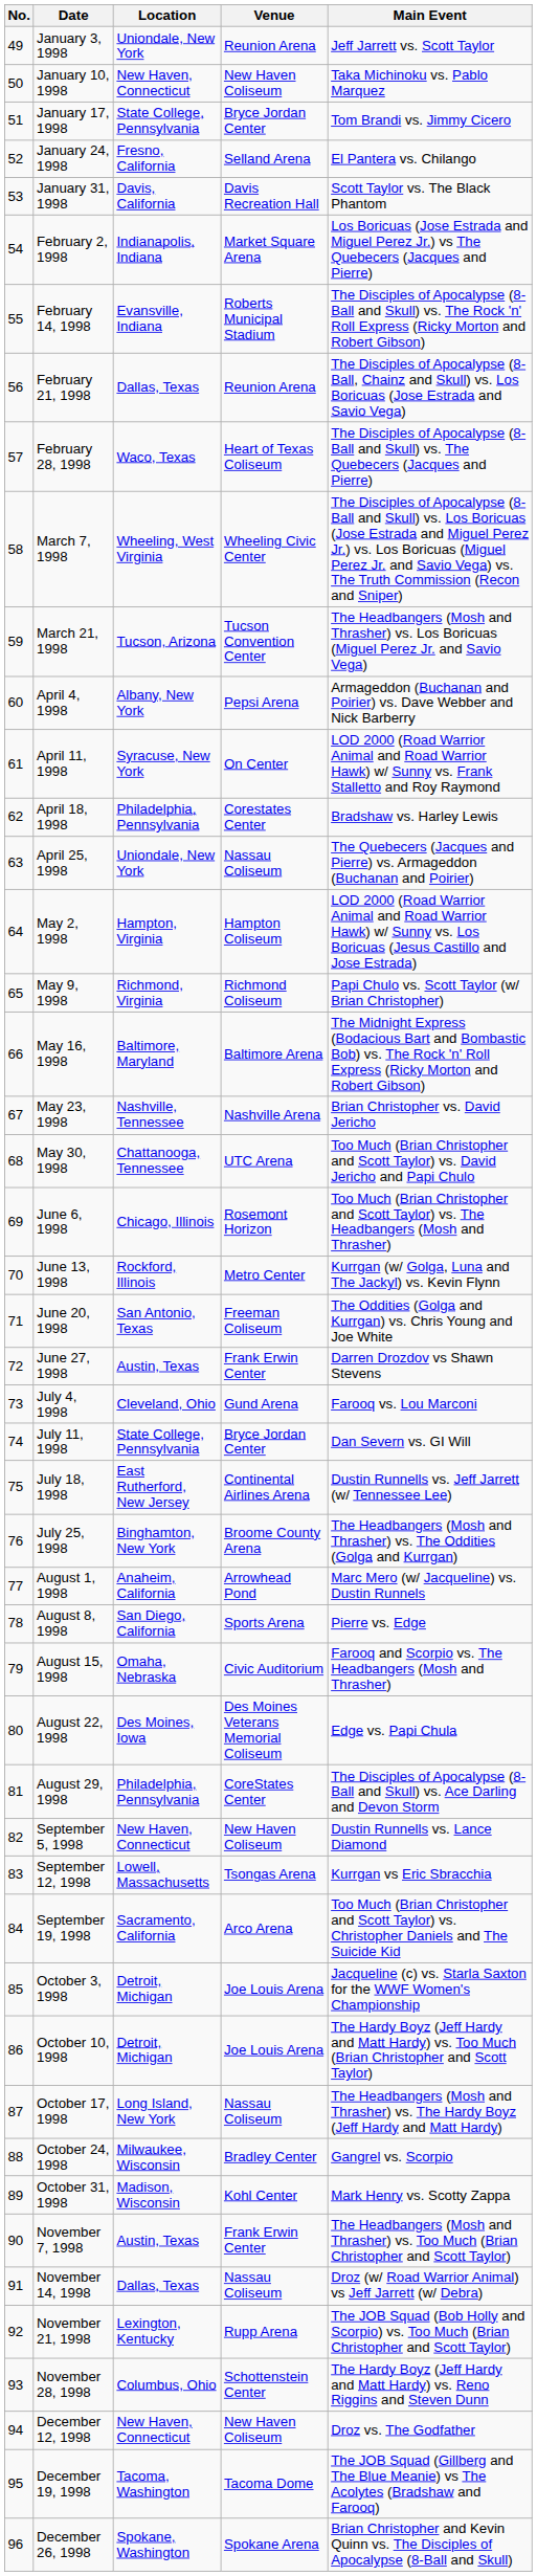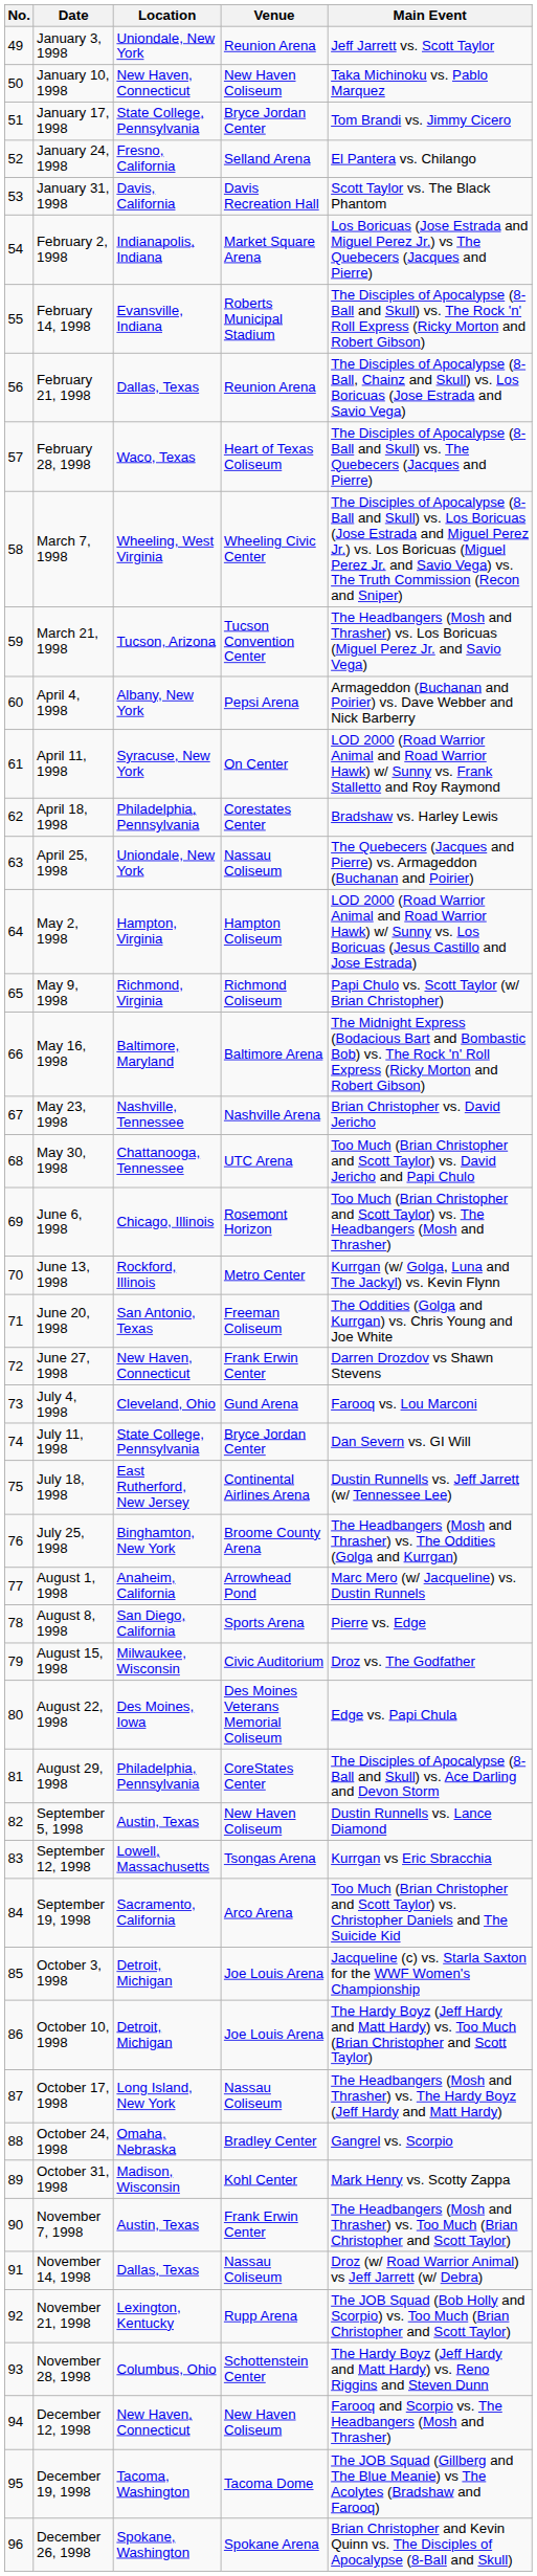 <table class="wikitable sortable">
 <tr>
 <th>No.</th>
 <th>Date</th>
 <th>Location</th>
 <th>Venue</th>
 <th>Main Event</th>
 </tr>
 <tr>
 <td>49</td>
 <td>January 3, 1998</td>
 <td><a href='#'>Uniondale, New York</a></td>
 <td><a href='#'>Reunion Arena</a></td>
 <td><a href='#'>Jeff Jarrett</a> vs. <a href='#'>Scott Taylor</a></td>
 </tr>
 <tr>
 <td>50</td>
 <td>January 10, 1998</td>
 <td><a href='#'>New Haven, Connecticut</a></td>
 <td><a href='#'>New Haven Coliseum</a></td>
 <td><a href='#'>Taka Michinoku</a> vs. <a href='#'>Pablo Marquez</a></td>
 </tr>
 <tr>
 <td>51</td>
 <td>January 17, 1998</td>
 <td><a href='#'>State College, Pennsylvania</a></td>
 <td><a href='#'>Bryce Jordan Center</a></td>
 <td><a href='#'>Tom Brandi</a> vs. <a href='#'>Jimmy Cicero</a></td>
 </tr>
 <tr>
 <td>52</td>
 <td>January 24, 1998</td>
 <td><a href='#'>Fresno, California</a></td>
 <td><a href='#'>Selland Arena</a></td>
 <td><a href='#'>El Pantera</a> vs. Chilango</td>
 </tr>
 <tr>
 <td>53</td>
 <td>January 31, 1998</td>
 <td><a href='#'>Davis, California</a></td>
 <td><a href='#'>Davis Recreation Hall</a></td>
 <td><a href='#'>Scott Taylor</a> vs. The Black Phantom</td>
 </tr>
 <tr>
 <td>54</td>
 <td>February 2, 1998</td>
 <td><a href='#'>Indianapolis, Indiana</a></td>
 <td><a href='#'>Market Square Arena</a></td>
 <td><a href='#'>Los Boricuas</a> (<a href='#'>Jose Estrada</a> and <a href='#'>Miguel Perez Jr.</a>) vs <a href='#'>The Quebecers</a> (<a href='#'>Jacques</a> and <a href='#'>Pierre</a>)</td>
 </tr>
 <tr>
 <td>55</td>
 <td>February 14, 1998</td>
 <td><a href='#'>Evansville, Indiana</a></td>
 <td><a href='#'>Roberts Municipal Stadium</a></td>
 <td><a href='#'>The Disciples of Apocalypse</a> (<a href='#'>8-Ball</a> and <a href='#'>Skull</a>) vs. <a href='#'>The Rock 'n' Roll Express</a> (<a href='#'>Ricky Morton</a> and <a href='#'>Robert Gibson</a>)</td>
 </tr>
 <tr>
 <td>56</td>
 <td>February 21, 1998</td>
 <td><a href='#'>Dallas, Texas</a></td>
 <td><a href='#'>Reunion Arena</a></td>
 <td><a href='#'>The Disciples of Apocalypse</a> (<a href='#'>8-Ball</a>, <a href='#'>Chainz</a> and <a href='#'>Skull</a>) vs. <a href='#'>Los Boricuas</a> (<a href='#'>Jose Estrada</a> and <a href='#'>Savio Vega</a>)</td>
 </tr>
 <tr>
 <td>57</td>
 <td>February 28, 1998</td>
 <td><a href='#'>Waco, Texas</a></td>
 <td><a href='#'>Heart of Texas Coliseum</a></td>
 <td><a href='#'>The Disciples of Apocalypse</a> (<a href='#'>8-Ball</a> and <a href='#'>Skull</a>) vs. <a href='#'>The Quebecers</a> (<a href='#'>Jacques</a> and <a href='#'>Pierre</a>)</td>
 </tr>
 <tr>
 <td>58</td>
 <td>March 7, 1998</td>
 <td><a href='#'>Wheeling, West Virginia</a></td>
 <td><a href='#'>Wheeling Civic Center</a></td>
 <td><a href='#'>The Disciples of Apocalypse</a> (<a href='#'>8-Ball</a> and <a href='#'>Skull</a>) vs. <a href='#'>Los Boricuas</a> (<a href='#'>Jose Estrada</a> and <a href='#'>Miguel Perez Jr.</a>) vs. Los Boricuas (<a href='#'>Miguel Perez Jr.</a> and <a href='#'>Savio Vega</a>) vs. <a href='#'>The Truth Commission</a> (<a href='#'>Recon</a> and <a href='#'>Sniper</a>)</td>
 </tr>
 <tr>
 <td>59</td>
 <td>March 21, 1998</td>
 <td><a href='#'>Tucson, Arizona</a></td>
 <td><a href='#'>Tucson Convention Center</a></td>
 <td><a href='#'>The Headbangers</a> (<a href='#'>Mosh</a> and <a href='#'>Thrasher</a>) vs. Los Boricuas (<a href='#'>Miguel Perez Jr.</a> and <a href='#'>Savio Vega</a>)</td>
 </tr>
 <tr>
 <td>60</td>
 <td>April 4, 1998</td>
 <td><a href='#'>Albany, New York</a></td>
 <td><a href='#'>Pepsi Arena</a></td>
 <td>Armageddon (<a href='#'>Buchanan</a> and <a href='#'>Poirier</a>) vs. Dave Webber and Nick Barberry</td>
 </tr>
 <tr>
 <td>61</td>
 <td>April 11, 1998</td>
 <td><a href='#'>Syracuse, New York</a></td>
 <td><a href='#'>On Center</a></td>
 <td><a href='#'>LOD 2000</a> (<a href='#'>Road Warrior Animal</a> and <a href='#'>Road Warrior Hawk</a>) w/ <a href='#'>Sunny</a> vs. <a href='#'>Frank Stalletto</a> and Roy Raymond</td>
 </tr>
 <tr>
 <td>62</td>
 <td>April 18, 1998</td>
 <td><a href='#'>Philadelphia, Pennsylvania</a></td>
 <td><a href='#'>Corestates Center</a></td>
 <td><a href='#'>Bradshaw</a> vs. Harley Lewis</td>
 </tr>
 <tr>
 <td>63</td>
 <td>April 25, 1998</td>
 <td><a href='#'>Uniondale, New York</a></td>
 <td><a href='#'>Nassau Coliseum</a></td>
 <td><a href='#'>The Quebecers</a> (<a href='#'>Jacques</a> and <a href='#'>Pierre</a>) vs. Armageddon (<a href='#'>Buchanan</a> and <a href='#'>Poirier</a>)</td>
 </tr>
 <tr>
 <td>64</td>
 <td>May 2, 1998</td>
 <td><a href='#'>Hampton, Virginia</a></td>
 <td><a href='#'>Hampton Coliseum</a></td>
 <td><a href='#'>LOD 2000</a> (<a href='#'>Road Warrior Animal</a> and <a href='#'>Road Warrior Hawk</a>) w/ <a href='#'>Sunny</a> vs. <a href='#'>Los Boricuas</a> (<a href='#'>Jesus Castillo</a> and <a href='#'>Jose Estrada</a>)</td>
 </tr>
 <tr>
 <td>65</td>
 <td>May 9, 1998</td>
 <td><a href='#'>Richmond, Virginia</a></td>
 <td><a href='#'>Richmond Coliseum</a></td>
 <td><a href='#'>Papi Chulo</a> vs. <a href='#'>Scott Taylor</a> (w/ <a href='#'>Brian Christopher</a>)</td>
 </tr>
 <tr>
 <td>66</td>
 <td>May 16, 1998</td>
 <td><a href='#'>Baltimore, Maryland</a></td>
 <td><a href='#'>Baltimore Arena</a></td>
 <td><a href='#'>The Midnight Express</a> (<a href='#'>Bodacious Bart</a> and <a href='#'>Bombastic Bob</a>) vs. <a href='#'>The Rock 'n' Roll Express</a> (<a href='#'>Ricky Morton</a> and <a href='#'>Robert Gibson</a>)</td>
 </tr>
 <tr>
 <td>67</td>
 <td>May 23, 1998</td>
 <td><a href='#'>Nashville, Tennessee</a></td>
 <td><a href='#'>Nashville Arena</a></td>
 <td><a href='#'>Brian Christopher</a> vs. <a href='#'>David Jericho</a></td>
 </tr>
 <tr>
 <td>68</td>
 <td>May 30, 1998</td>
 <td><a href='#'>Chattanooga, Tennessee</a></td>
 <td><a href='#'>UTC Arena</a></td>
 <td><a href='#'>Too Much</a> (<a href='#'>Brian Christopher</a> and <a href='#'>Scott Taylor</a>) vs. <a href='#'>David Jericho</a> and <a href='#'>Papi Chulo</a></td>
 </tr>
 <tr>
 <td>69</td>
 <td>June 6, 1998</td>
 <td><a href='#'>Chicago, Illinois</a></td>
 <td><a href='#'>Rosemont Horizon</a></td>
 <td><a href='#'>Too Much</a> (<a href='#'>Brian Christopher</a> and <a href='#'>Scott Taylor</a>) vs. <a href='#'>The Headbangers</a> (<a href='#'>Mosh</a> and <a href='#'>Thrasher</a>)</td>
 </tr>
 <tr>
 <td>70</td>
 <td>June 13, 1998</td>
 <td><a href='#'>Rockford, Illinois</a></td>
 <td><a href='#'>Metro Center</a></td>
 <td><a href='#'>Kurrgan</a> (w/ <a href='#'>Golga</a>, <a href='#'>Luna</a> and <a href='#'>The Jackyl</a>) vs. Kevin Flynn</td>
 </tr>
 <tr>
 <td>71</td>
 <td>June 20, 1998</td>
 <td><a href='#'>San Antonio, Texas</a></td>
 <td><a href='#'>Freeman Coliseum</a></td>
 <td><a href='#'>The Oddities</a> (<a href='#'>Golga</a> and <a href='#'>Kurrgan</a>) vs. Chris Young and Joe White</td>
 </tr>
 <tr>
 <td>72</td>
 <td>June 27, 1998</td>
-<td><a href='#'>Austin, Texas</a></td>
+<td><a href='#'>New Haven, Connecticut</a></td>
 <td><a href='#'>Frank Erwin Center</a></td>
 <td><a href='#'>Darren Drozdov</a> vs Shawn Stevens</td>
 </tr>
 <tr>
 <td>73</td>
 <td>July 4, 1998</td>
 <td><a href='#'>Cleveland, Ohio</a></td>
 <td><a href='#'>Gund Arena</a></td>
 <td><a href='#'>Farooq</a> vs. <a href='#'>Lou Marconi</a></td>
 </tr>
 <tr>
 <td>74</td>
 <td>July 11, 1998</td>
 <td><a href='#'>State College, Pennsylvania</a></td>
 <td><a href='#'>Bryce Jordan Center</a></td>
 <td><a href='#'>Dan Severn</a> vs. GI Will</td>
 </tr>
 <tr>
 <td>75</td>
 <td>July 18, 1998</td>
 <td><a href='#'>East Rutherford, New Jersey</a></td>
 <td><a href='#'>Continental Airlines Arena</a></td>
 <td><a href='#'>Dustin Runnells</a> vs. <a href='#'>Jeff Jarrett</a> (w/ <a href='#'>Tennessee Lee</a>)</td>
 </tr>
 <tr>
 <td>76</td>
 <td>July 25, 1998</td>
 <td><a href='#'>Binghamton, New York</a></td>
 <td><a href='#'>Broome County Arena</a></td>
 <td><a href='#'>The Headbangers</a> (<a href='#'>Mosh</a> and <a href='#'>Thrasher</a>) vs. <a href='#'>The Oddities</a> (<a href='#'>Golga</a> and <a href='#'>Kurrgan</a>)</td>
 </tr>
 <tr>
 <td>77</td>
 <td>August 1, 1998</td>
 <td><a href='#'>Anaheim, California</a></td>
 <td><a href='#'>Arrowhead Pond</a></td>
 <td><a href='#'>Marc Mero</a> (w/ <a href='#'>Jacqueline</a>) vs. <a href='#'>Dustin Runnels</a></td>
 </tr>
 <tr>
 <td>78</td>
 <td>August 8, 1998</td>
 <td><a href='#'>San Diego, California</a></td>
 <td><a href='#'>Sports Arena</a></td>
 <td><a href='#'>Pierre</a> vs. <a href='#'>Edge</a></td>
 </tr>
 <tr>
 <td>79</td>
 <td>August 15, 1998</td>
-<td><a href='#'>Omaha, Nebraska</a></td>
+<td><a href='#'>Milwaukee, Wisconsin</a></td>
 <td><a href='#'>Civic Auditorium</a></td>
-<td><a href='#'>Farooq</a> and <a href='#'>Scorpio</a> vs. <a href='#'>The Headbangers</a> (<a href='#'>Mosh</a> and <a href='#'>Thrasher</a>)</td>
+<td><a href='#'>Droz</a> vs. <a href='#'>The Godfather</a></td>
 </tr>
 <tr>
 <td>80</td>
 <td>August 22, 1998</td>
 <td><a href='#'>Des Moines, Iowa</a></td>
 <td><a href='#'>Des Moines Veterans Memorial Coliseum</a></td>
 <td><a href='#'>Edge</a> vs. <a href='#'>Papi Chula</a></td>
 </tr>
 <tr>
 <td>81</td>
 <td>August 29, 1998</td>
 <td><a href='#'>Philadelphia, Pennsylvania</a></td>
 <td><a href='#'>CoreStates Center</a></td>
 <td><a href='#'>The Disciples of Apocalypse</a> (<a href='#'>8-Ball</a> and <a href='#'>Skull</a>) vs. <a href='#'>Ace Darling</a> and <a href='#'>Devon Storm</a></td>
 </tr>
 <tr>
 <td>82</td>
 <td>September 5, 1998</td>
-<td><a href='#'>New Haven, Connecticut</a></td>
+<td><a href='#'>Austin, Texas</a></td>
 <td><a href='#'>New Haven Coliseum</a></td>
 <td><a href='#'>Dustin Runnells</a> vs. <a href='#'>Lance Diamond</a></td>
 </tr>
 <tr>
 <td>83</td>
 <td>September 12, 1998</td>
 <td><a href='#'>Lowell, Massachusetts</a></td>
 <td><a href='#'>Tsongas Arena</a></td>
 <td><a href='#'>Kurrgan</a> vs <a href='#'>Eric Sbracchia</a></td>
 </tr>
 <tr>
 <td>84</td>
 <td>September 19, 1998</td>
 <td><a href='#'>Sacramento, California</a></td>
 <td><a href='#'>Arco Arena</a></td>
 <td><a href='#'>Too Much</a> (<a href='#'>Brian Christopher</a> and <a href='#'>Scott Taylor</a>) vs. <a href='#'>Christopher Daniels</a> and <a href='#'>The Suicide Kid</a></td>
 </tr>
 <tr>
 <td>85</td>
 <td>October 3, 1998</td>
 <td><a href='#'>Detroit, Michigan</a></td>
 <td><a href='#'>Joe Louis Arena</a></td>
 <td><a href='#'>Jacqueline</a> (c) vs. <a href='#'>Starla Saxton</a> for the <a href='#'>WWF Women's Championship</a></td>
 </tr>
 <tr>
 <td>86</td>
 <td>October 10, 1998</td>
 <td><a href='#'>Detroit, Michigan</a></td>
 <td><a href='#'>Joe Louis Arena</a></td>
 <td><a href='#'>The Hardy Boyz</a> (<a href='#'>Jeff Hardy</a> and <a href='#'>Matt Hardy</a>) vs. <a href='#'>Too Much</a> (<a href='#'>Brian Christopher</a> and <a href='#'>Scott Taylor</a>)</td>
 </tr>
 <tr>
 <td>87</td>
 <td>October 17, 1998</td>
 <td><a href='#'>Long Island, New York</a></td>
 <td><a href='#'>Nassau Coliseum</a></td>
 <td><a href='#'>The Headbangers</a> (<a href='#'>Mosh</a> and <a href='#'>Thrasher</a>) vs. <a href='#'>The Hardy Boyz</a> (<a href='#'>Jeff Hardy</a> and <a href='#'>Matt Hardy</a>)</td>
 </tr>
 <tr>
 <td>88</td>
 <td>October 24, 1998</td>
-<td><a href='#'>Milwaukee, Wisconsin</a></td>
+<td><a href='#'>Omaha, Nebraska</a></td>
 <td><a href='#'>Bradley Center</a></td>
 <td><a href='#'>Gangrel</a> vs. <a href='#'>Scorpio</a></td>
 </tr>
 <tr>
 <td>89</td>
 <td>October 31, 1998</td>
 <td><a href='#'>Madison, Wisconsin</a></td>
 <td><a href='#'>Kohl Center</a></td>
 <td><a href='#'>Mark Henry</a> vs. Scotty Zappa</td>
 </tr>
 <tr>
 <td>90</td>
 <td>November 7, 1998</td>
 <td><a href='#'>Austin, Texas</a></td>
 <td><a href='#'>Frank Erwin Center</a></td>
 <td><a href='#'>The Headbangers</a> (<a href='#'>Mosh</a> and <a href='#'>Thrasher</a>) vs. <a href='#'>Too Much</a> (<a href='#'>Brian Christopher</a> and <a href='#'>Scott Taylor</a>)</td>
 </tr>
 <tr>
 <td>91</td>
 <td>November 14, 1998</td>
 <td><a href='#'>Dallas, Texas</a></td>
 <td><a href='#'>Nassau Coliseum</a></td>
 <td><a href='#'>Droz</a> (w/ <a href='#'>Road Warrior Animal</a>) vs <a href='#'>Jeff Jarrett</a> (w/ <a href='#'>Debra</a>)</td>
 </tr>
 <tr>
 <td>92</td>
 <td>November 21, 1998</td>
 <td><a href='#'>Lexington, Kentucky</a></td>
 <td><a href='#'>Rupp Arena</a></td>
 <td><a href='#'>The JOB Squad</a> (<a href='#'>Bob Holly</a> and <a href='#'>Scorpio</a>) vs. <a href='#'>Too Much</a> (<a href='#'>Brian Christopher</a> and <a href='#'>Scott Taylor</a>)</td>
 </tr>
 <tr>
 <td>93</td>
 <td>November 28, 1998</td>
 <td><a href='#'>Columbus, Ohio</a></td>
 <td><a href='#'>Schottenstein Center</a></td>
 <td><a href='#'>The Hardy Boyz</a> (<a href='#'>Jeff Hardy</a> and <a href='#'>Matt Hardy</a>) vs. <a href='#'>Reno Riggins</a> and <a href='#'>Steven Dunn</a></td>
 </tr>
 <tr>
 <td>94</td>
 <td>December 12, 1998</td>
 <td><a href='#'>New Haven, Connecticut</a></td>
 <td><a href='#'>New Haven Coliseum</a></td>
-<td><a href='#'>Droz</a> vs. <a href='#'>The Godfather</a></td>
+<td><a href='#'>Farooq</a> and <a href='#'>Scorpio</a> vs. <a href='#'>The Headbangers</a> (<a href='#'>Mosh</a> and <a href='#'>Thrasher</a>)</td>
 </tr>
 <tr>
 <td>95</td>
 <td>December 19, 1998</td>
 <td><a href='#'>Tacoma, Washington</a></td>
 <td><a href='#'>Tacoma Dome</a></td>
 <td><a href='#'>The JOB Squad</a> (<a href='#'>Gillberg</a> and <a href='#'>The Blue Meanie</a>) vs <a href='#'>The Acolytes</a> (<a href='#'>Bradshaw</a> and <a href='#'>Farooq</a>)</td>
 </tr>
 <tr>
 <td>96</td>
 <td>December 26, 1998</td>
 <td><a href='#'>Spokane, Washington</a></td>
 <td><a href='#'>Spokane Arena</a></td>
 <td><a href='#'>Brian Christopher</a> and Kevin Quinn vs. <a href='#'>The Disciples of Apocalypse</a> (<a href='#'>8-Ball</a> and <a href='#'>Skull</a>)</td>
 </tr>
 </table>
